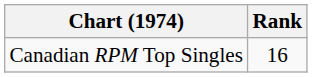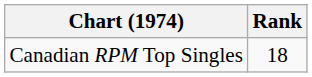 <table class="wikitable">
 <tr>
 <th>Chart (1974)</th>
 <th>Rank</th>
 </tr>
 <tr>
 <td>Canadian <em>RPM</em> Top Singles </td>
-<td style="text-align:center;">16</td>
+<td style="text-align:center;">18</td>
 </tr>
 </table>
